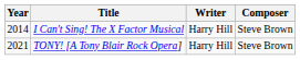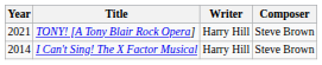 <table class="wikitable">
 <tr style="background:#b0c4de; text-align:center;">
 <th>Year</th>
 <th>Title</th>
 <th>Writer</th>
 <th>Composer</th>
 </tr>
 <tr>
+<td>2021</td>
+<td><em><a href='#'>TONY! [A Tony Blair Rock Opera</a>]</em></td>
+<td>Harry Hill</td>
+<td>Steve Brown</td>
+</tr>
+<tr>
 <td>2014</td>
 <td><em><a href='#'>I Can't Sing! The X Factor Musical</a></em></td>
 <td>Harry Hill</td>
 <td>Steve Brown</td>
 </tr>
-<tr>
-<td>2021</td>
-<td><em><a href='#'>TONY! [A Tony Blair Rock Opera</a>]</em></td>
-<td>Harry Hill</td>
-<td>Steve Brown</td>
-</tr>
 </table>
